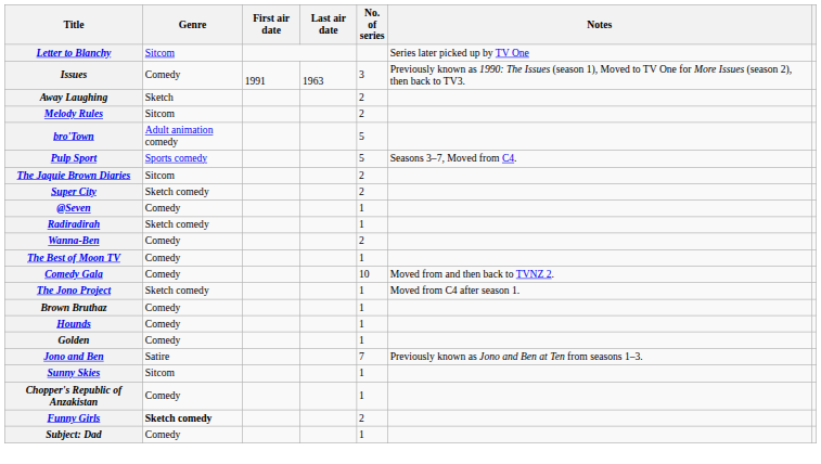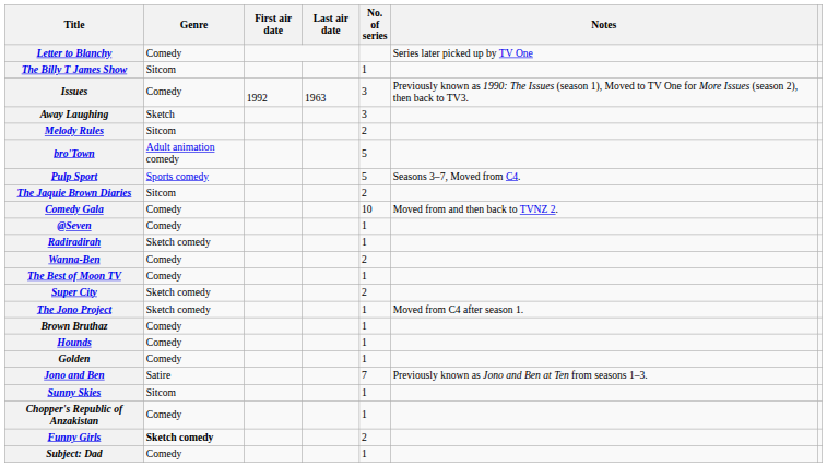 <table class="wikitable plainrowheaders sortable">
 <tr>
 <th scope="col">Title</th>
 <th scope="col">Genre</th>
 <th scope="col">First air date</th>
 <th scope="col">Last air date</th>
 <th scope="col">No. of<br>series</th>
 <th scope="col" class="unsortable">Notes</th>
 <th scope="col" class="unsortable"></th>
 </tr>
 <tr>
 <th scope="row"><em><a href='#'>Letter to Blanchy</a></em></th>
-<td><a href='#'>Sitcom</a></td>
+<td>Comedy</td>
 <td colspan="2"></td>
 <td></td>
 <td>Series later picked up by <a href='#'>TV One</a></td>
 <td style="text-align:center;"></td>
 </tr>
 <tr>
+<th scope="row"><em><a href='#'>The Billy T James Show</a></em></th>
+<td>Sitcom</td>
+<td></td>
+<td></td>
+<td>1</td>
+<td></td>
+<td style="text-align:center;"></td>
+</tr>
+<tr>
 <th scope="row"><em>Issues</em></th>
 <td>Comedy</td>
-<td><br>1991</td>
+<td><br>1992</td>
 <td><br>1963</td>
 <td>3</td>
 <td>Previously known as <em>1990: The Issues</em> (season 1), Moved to TV One for <em>More Issues</em> (season 2), then back to TV3.</td>
 <td style="text-align:center;"></td>
 </tr>
 <tr>
 <th scope="row"><em>Away Laughing</em></th>
 <td>Sketch</td>
 <td></td>
 <td></td>
-<td>2</td>
+<td>3</td>
 <td></td>
 <td style="text-align:center;"></td>
 </tr>
 <tr>
 <th scope="row"><em><a href='#'>Melody Rules</a></em></th>
 <td>Sitcom</td>
 <td></td>
 <td></td>
 <td>2</td>
 <td></td>
 <td style="text-align:center;"></td>
 </tr>
 <tr>
 <th scope="row"><em><a href='#'>bro'Town</a></em></th>
 <td><a href='#'>Adult animation</a> comedy</td>
 <td></td>
 <td></td>
 <td>5</td>
 <td></td>
 <td style="text-align:center;"></td>
 </tr>
 <tr>
 <th scope="row"><em><a href='#'>Pulp Sport</a></em></th>
 <td><a href='#'>Sports comedy</a></td>
 <td></td>
 <td></td>
 <td>5</td>
 <td>Seasons 3–7, Moved from <a href='#'>C4</a>.</td>
 <td style="text-align:center;"></td>
 </tr>
 <tr>
 <th scope="row"><em><a href='#'>The Jaquie Brown Diaries</a></em></th>
 <td>Sitcom</td>
 <td></td>
 <td></td>
 <td>2</td>
 <td></td>
 <td style="text-align:center;"></td>
 </tr>
 <tr>
-<th scope="row"><em><a href='#'>Super City</a></em></th>
-<td>Sketch comedy</td>
+<th scope="row"><em><a href='#'>Comedy Gala</a></em></th>
+<td>Comedy</td>
 <td></td>
 <td></td>
-<td>2</td>
-<td></td>
+<td>10</td>
+<td>Moved from and then back to <a href='#'>TVNZ 2</a>.</td>
 <td style="text-align:center;"></td>
 </tr>
 <tr>
 <th scope="row"><em><a href='#'>@Seven</a></em></th>
 <td>Comedy</td>
 <td></td>
 <td></td>
 <td>1</td>
 <td></td>
 <td style="text-align:center;"></td>
 </tr>
 <tr>
 <th scope="row"><em><a href='#'>Radiradirah</a></em></th>
 <td>Sketch comedy</td>
 <td></td>
 <td></td>
 <td>1</td>
 <td></td>
 <td style="text-align:center;"></td>
 </tr>
 <tr>
 <th scope="row"><em><a href='#'>Wanna-Ben</a></em></th>
 <td>Comedy</td>
 <td></td>
 <td></td>
 <td>2</td>
 <td></td>
 <td style="text-align:center;"></td>
 </tr>
 <tr>
 <th scope="row"><em><a href='#'>The Best of Moon TV</a></em></th>
 <td>Comedy</td>
 <td></td>
 <td></td>
 <td>1</td>
 <td></td>
 <td style="text-align:center;"></td>
 </tr>
 <tr>
-<th scope="row"><em><a href='#'>Comedy Gala</a></em></th>
-<td>Comedy</td>
+<th scope="row"><em><a href='#'>Super City</a></em></th>
+<td>Sketch comedy</td>
 <td></td>
 <td></td>
-<td>10</td>
-<td>Moved from and then back to <a href='#'>TVNZ 2</a>.</td>
+<td>2</td>
+<td></td>
 <td style="text-align:center;"></td>
 </tr>
 <tr>
 <th scope="row"><em><a href='#'>The Jono Project</a></em></th>
 <td>Sketch comedy</td>
 <td></td>
 <td></td>
 <td>1</td>
 <td>Moved from C4 after season 1.</td>
 <td style="text-align:center;"></td>
 </tr>
 <tr>
 <th scope="row"><em>Brown Bruthaz</em></th>
 <td>Comedy</td>
 <td></td>
 <td></td>
 <td>1</td>
 <td></td>
 <td style="text-align:center;"></td>
 </tr>
 <tr>
 <th scope="row"><em><a href='#'>Hounds</a></em></th>
 <td>Comedy</td>
 <td></td>
 <td></td>
 <td>1</td>
 <td></td>
 <td style="text-align:center;"></td>
 </tr>
 <tr>
 <th scope="row"><em>Golden</em></th>
 <td>Comedy</td>
 <td></td>
 <td></td>
 <td>1</td>
 <td></td>
 <td style="text-align:center;"></td>
 </tr>
 <tr>
 <th scope="row"><em><a href='#'>Jono and Ben</a></em></th>
 <td>Satire</td>
 <td></td>
 <td></td>
 <td>7</td>
 <td>Previously known as <em>Jono and Ben at Ten</em> from seasons 1–3.</td>
 <td style="text-align:center;"></td>
 </tr>
 <tr>
 <th scope="row"><em><a href='#'>Sunny Skies</a></em></th>
 <td>Sitcom</td>
 <td></td>
 <td></td>
 <td>1</td>
 <td></td>
 <td style="text-align:center;"></td>
 </tr>
 <tr>
 <th scope="row"><em>Chopper's Republic of Anzakistan</em></th>
 <td>Comedy</td>
 <td></td>
 <td></td>
 <td>1</td>
 <td></td>
 <td style="text-align:center;"></td>
 </tr>
 <tr>
 <th scope="row"><em><a href='#'>Funny Girls</a></em></th>
 <td><strong>Sketch comedy</strong></td>
 <td></td>
 <td></td>
 <td>2</td>
 <td></td>
 <td style="text-align:center;"></td>
 </tr>
 <tr>
 <th scope="row"><em>Subject: Dad</em></th>
 <td>Comedy</td>
 <td></td>
 <td></td>
 <td>1</td>
 <td></td>
 <td style="text-align:center;"></td>
 </tr>
 </table>
